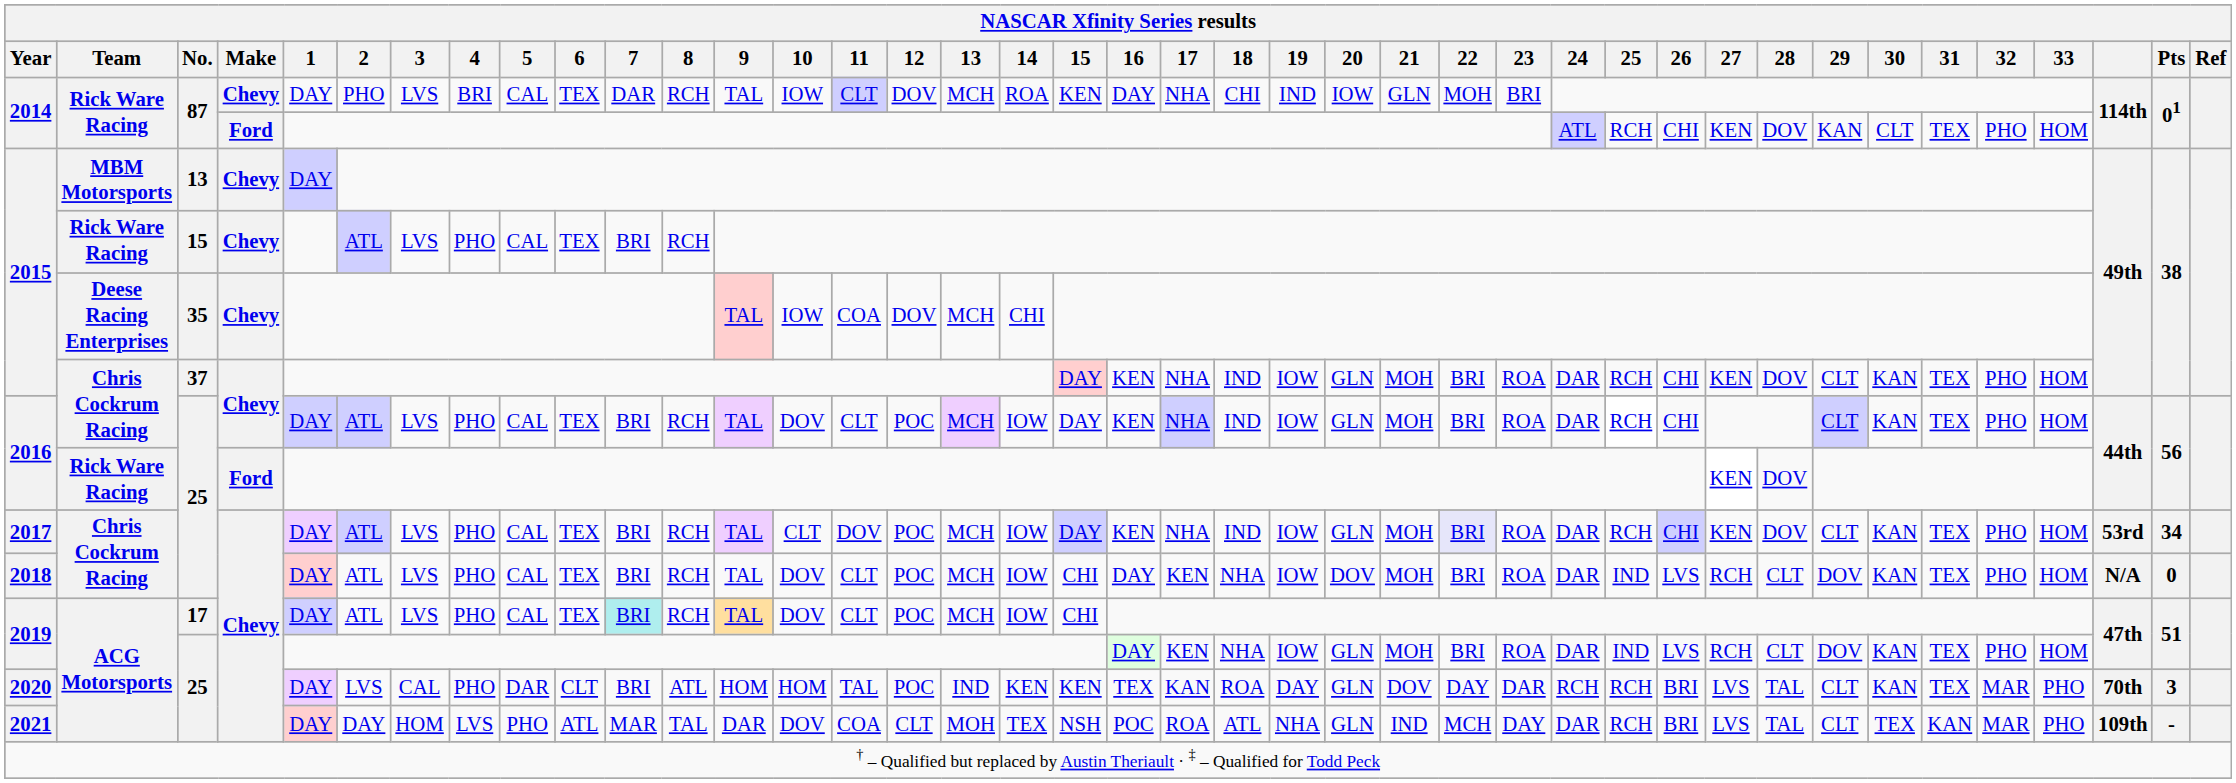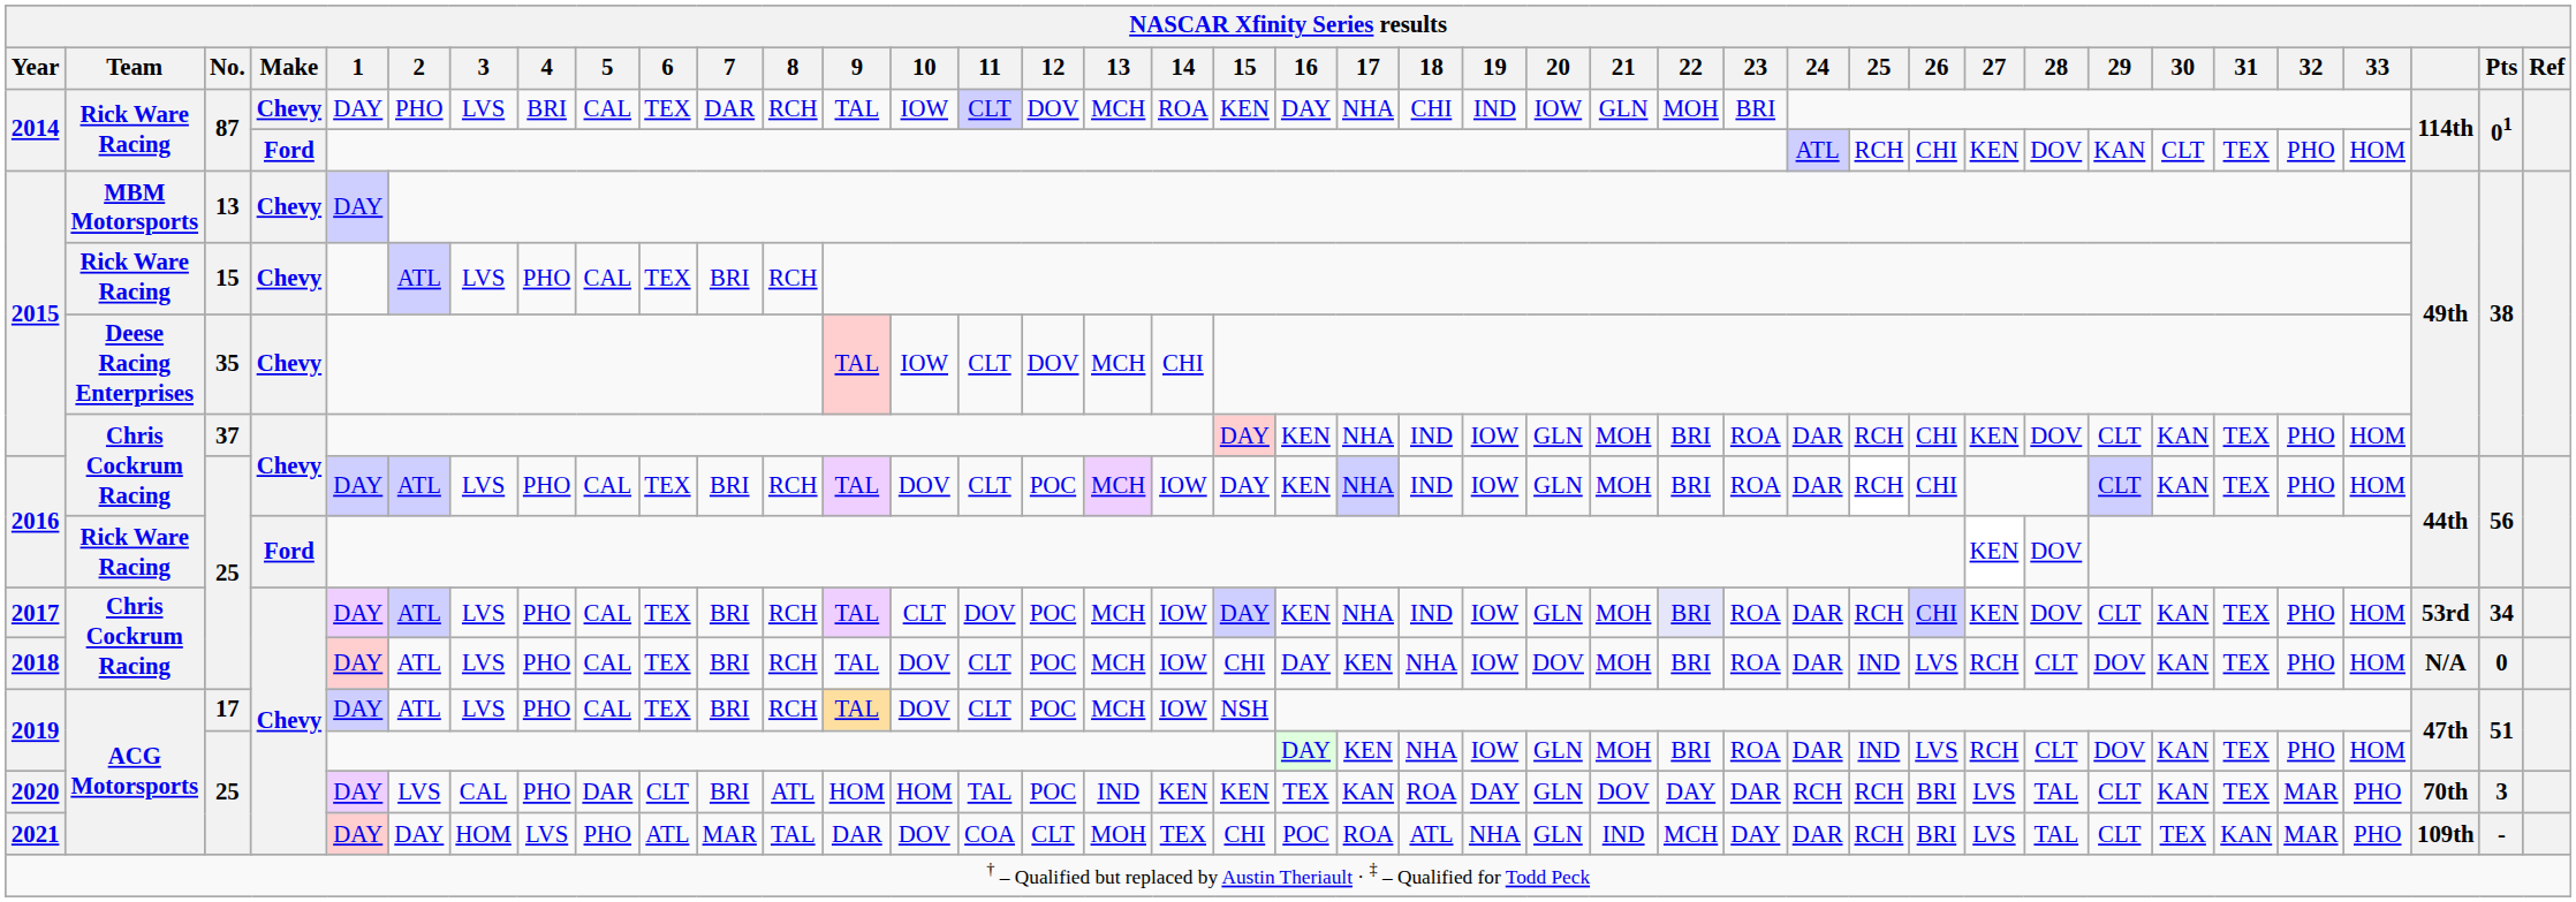 <table class="wikitable" style="text-align:center; font-size:75%">
 <tr>
 <th colspan=42><a href='#'>NASCAR Xfinity Series</a> results</th>
 </tr>
 <tr>
 <th>Year</th>
 <th>Team</th>
 <th>No.</th>
 <th>Make</th>
 <th>1</th>
 <th>2</th>
 <th>3</th>
 <th>4</th>
 <th>5</th>
 <th>6</th>
 <th>7</th>
 <th>8</th>
 <th>9</th>
 <th>10</th>
 <th>11</th>
 <th>12</th>
 <th>13</th>
 <th>14</th>
 <th>15</th>
 <th>16</th>
 <th>17</th>
 <th>18</th>
 <th>19</th>
 <th>20</th>
 <th>21</th>
 <th>22</th>
 <th>23</th>
 <th>24</th>
 <th>25</th>
 <th>26</th>
 <th>27</th>
 <th>28</th>
 <th>29</th>
 <th>30</th>
 <th>31</th>
 <th>32</th>
 <th>33</th>
 <th></th>
 <th>Pts</th>
 <th>Ref</th>
 </tr>
 <tr>
 <th rowspan=2><a href='#'>2014</a></th>
 <th rowspan=2><a href='#'>Rick Ware Racing</a></th>
 <th rowspan=2>87</th>
 <th><a href='#'>Chevy</a></th>
 <td><a href='#'>DAY</a></td>
 <td><a href='#'>PHO</a></td>
 <td><a href='#'>LVS</a></td>
 <td><a href='#'>BRI</a></td>
 <td><a href='#'>CAL</a></td>
 <td><a href='#'>TEX</a></td>
 <td><a href='#'>DAR</a></td>
 <td><a href='#'>RCH</a></td>
 <td><a href='#'>TAL</a></td>
 <td><a href='#'>IOW</a></td>
 <td style="background:#CFCFFF;"><a href='#'>CLT</a><br></td>
 <td><a href='#'>DOV</a></td>
 <td><a href='#'>MCH</a></td>
 <td><a href='#'>ROA</a></td>
 <td><a href='#'>KEN</a></td>
 <td><a href='#'>DAY</a></td>
 <td><a href='#'>NHA</a></td>
 <td><a href='#'>CHI</a></td>
 <td><a href='#'>IND</a></td>
 <td><a href='#'>IOW</a></td>
 <td><a href='#'>GLN</a></td>
 <td><a href='#'>MOH</a></td>
 <td><a href='#'>BRI</a></td>
 <td colspan=10></td>
 <th rowspan=2>114th</th>
 <th rowspan=2>0<sup>1</sup></th>
 <th rowspan=2></th>
 </tr>
 <tr>
 <th><a href='#'>Ford</a></th>
 <td colspan=23></td>
 <td style="background:#CFCFFF;"><a href='#'>ATL</a><br></td>
 <td><a href='#'>RCH</a></td>
 <td><a href='#'>CHI</a></td>
 <td><a href='#'>KEN</a></td>
 <td><a href='#'>DOV</a></td>
 <td><a href='#'>KAN</a></td>
 <td><a href='#'>CLT</a></td>
 <td><a href='#'>TEX</a></td>
 <td><a href='#'>PHO</a></td>
 <td><a href='#'>HOM</a></td>
 </tr>
 <tr>
 <th rowspan=4><a href='#'>2015</a></th>
 <th><a href='#'>MBM Motorsports</a></th>
 <th>13</th>
 <th><a href='#'>Chevy</a></th>
 <td style="background:#CFCFFF;"><a href='#'>DAY</a><br></td>
 <td colspan=32></td>
 <th rowspan=4>49th</th>
 <th rowspan=4>38</th>
 <th rowspan=4></th>
 </tr>
 <tr>
 <th><a href='#'>Rick Ware Racing</a></th>
 <th>15</th>
 <th><a href='#'>Chevy</a></th>
 <td></td>
 <td style="background:#CFCFFF;"><a href='#'>ATL</a><br></td>
 <td><a href='#'>LVS</a></td>
 <td><a href='#'>PHO</a></td>
 <td><a href='#'>CAL</a></td>
 <td><a href='#'>TEX</a></td>
 <td><a href='#'>BRI</a></td>
 <td><a href='#'>RCH</a></td>
 <td colspan=25></td>
 </tr>
 <tr>
 <th><a href='#'>Deese Racing Enterprises</a></th>
 <th>35</th>
 <th><a href='#'>Chevy</a></th>
 <td colspan=8></td>
 <td style="background:#FFCFCF;"><a href='#'>TAL</a><br></td>
 <td><a href='#'>IOW</a></td>
-<td><a href='#'>COA</a></td>
+<td><a href='#'>CLT</a></td>
 <td><a href='#'>DOV</a></td>
 <td><a href='#'>MCH</a></td>
 <td><a href='#'>CHI</a></td>
 <td colspan=19></td>
 </tr>
 <tr>
 <th rowspan=2><a href='#'>Chris Cockrum Racing</a></th>
 <th>37</th>
 <th rowspan=2><a href='#'>Chevy</a></th>
 <td colspan=14></td>
 <td style="background:#FFCFCF;"><a href='#'>DAY</a><br></td>
 <td><a href='#'>KEN</a></td>
 <td><a href='#'>NHA</a></td>
 <td><a href='#'>IND</a></td>
 <td><a href='#'>IOW</a></td>
 <td><a href='#'>GLN</a></td>
 <td><a href='#'>MOH</a></td>
 <td><a href='#'>BRI</a></td>
 <td><a href='#'>ROA</a></td>
 <td><a href='#'>DAR</a></td>
 <td><a href='#'>RCH</a></td>
 <td><a href='#'>CHI</a></td>
 <td><a href='#'>KEN</a></td>
 <td><a href='#'>DOV</a></td>
 <td><a href='#'>CLT</a></td>
 <td><a href='#'>KAN</a></td>
 <td><a href='#'>TEX</a></td>
 <td><a href='#'>PHO</a></td>
 <td><a href='#'>HOM</a></td>
 </tr>
 <tr>
 <th rowspan=2><a href='#'>2016</a></th>
 <th rowspan=4>25</th>
 <td style="background:#CFCFFF;"><a href='#'>DAY</a><br></td>
 <td style="background:#CFCFFF;"><a href='#'>ATL</a><br></td>
 <td><a href='#'>LVS</a></td>
 <td><a href='#'>PHO</a></td>
 <td><a href='#'>CAL</a></td>
 <td><a href='#'>TEX</a></td>
 <td><a href='#'>BRI</a></td>
 <td><a href='#'>RCH</a></td>
 <td style="background:#EFCFFF;"><a href='#'>TAL</a><br></td>
 <td><a href='#'>DOV</a></td>
 <td><a href='#'>CLT</a></td>
 <td><a href='#'>POC</a></td>
 <td style="background:#EFCFFF;"><a href='#'>MCH</a><br></td>
 <td><a href='#'>IOW</a></td>
 <td><a href='#'>DAY</a></td>
 <td><a href='#'>KEN</a></td>
 <td style="background:#CFCFFF;"><a href='#'>NHA</a><br></td>
 <td><a href='#'>IND</a></td>
 <td><a href='#'>IOW</a></td>
 <td><a href='#'>GLN</a></td>
 <td><a href='#'>MOH</a></td>
 <td><a href='#'>BRI</a></td>
 <td><a href='#'>ROA</a></td>
 <td><a href='#'>DAR</a></td>
 <td style="background:#FFFFFF;"><a href='#'>RCH</a><br></td>
 <td><a href='#'>CHI</a></td>
 <td colspan=2></td>
 <td style="background:#CFCFFF;"><a href='#'>CLT</a><br></td>
 <td><a href='#'>KAN</a></td>
 <td><a href='#'>TEX</a></td>
 <td><a href='#'>PHO</a></td>
 <td><a href='#'>HOM</a></td>
 <th rowspan=2>44th</th>
 <th rowspan=2>56</th>
 <th rowspan=2></th>
 </tr>
 <tr>
 <th><a href='#'>Rick Ware Racing</a></th>
 <th><a href='#'>Ford</a></th>
 <td colspan=26></td>
 <td style="background:#FFFFFF;"><a href='#'>KEN</a><br></td>
 <td><a href='#'>DOV</a></td>
 <td colspan=5></td>
 </tr>
 <tr>
 <th><a href='#'>2017</a></th>
 <th rowspan=2><a href='#'>Chris Cockrum Racing</a></th>
 <th rowspan=6><a href='#'>Chevy</a></th>
 <td style="background:#EFCFFF;"><a href='#'>DAY</a><br></td>
 <td style="background:#CFCFFF;"><a href='#'>ATL</a><br></td>
 <td><a href='#'>LVS</a></td>
 <td><a href='#'>PHO</a></td>
 <td><a href='#'>CAL</a></td>
 <td><a href='#'>TEX</a></td>
 <td><a href='#'>BRI</a></td>
 <td><a href='#'>RCH</a></td>
 <td style="background:#EFCFFF;"><a href='#'>TAL</a><br></td>
 <td><a href='#'>CLT</a></td>
 <td><a href='#'>DOV</a></td>
 <td><a href='#'>POC</a></td>
 <td><a href='#'>MCH</a></td>
 <td><a href='#'>IOW</a></td>
 <td style="background:#CFCFFF;"><a href='#'>DAY</a><br></td>
 <td><a href='#'>KEN</a></td>
 <td><a href='#'>NHA</a></td>
 <td><a href='#'>IND</a></td>
 <td><a href='#'>IOW</a></td>
 <td><a href='#'>GLN</a></td>
 <td><a href='#'>MOH</a></td>
 <td style="background: lavender;"><a href='#'>BRI</a></td>
 <td><a href='#'>ROA</a></td>
 <td><a href='#'>DAR</a></td>
 <td><a href='#'>RCH</a></td>
 <td style="background:#CFCFFF;"><a href='#'>CHI</a><br></td>
 <td><a href='#'>KEN</a></td>
 <td><a href='#'>DOV</a></td>
 <td><a href='#'>CLT</a></td>
 <td><a href='#'>KAN</a></td>
 <td><a href='#'>TEX</a></td>
 <td><a href='#'>PHO</a></td>
 <td><a href='#'>HOM</a></td>
 <th>53rd</th>
 <th>34</th>
 <th></th>
 </tr>
 <tr>
 <th><a href='#'>2018</a></th>
 <td style="background:#FFCFCF;"><a href='#'>DAY</a><br></td>
 <td><a href='#'>ATL</a></td>
 <td><a href='#'>LVS</a></td>
 <td><a href='#'>PHO</a></td>
 <td><a href='#'>CAL</a></td>
 <td><a href='#'>TEX</a></td>
 <td><a href='#'>BRI</a></td>
 <td><a href='#'>RCH</a></td>
 <td><a href='#'>TAL</a></td>
 <td><a href='#'>DOV</a></td>
 <td><a href='#'>CLT</a></td>
 <td><a href='#'>POC</a></td>
 <td><a href='#'>MCH</a></td>
 <td><a href='#'>IOW</a></td>
 <td><a href='#'>CHI</a></td>
 <td><a href='#'>DAY</a></td>
 <td><a href='#'>KEN</a></td>
 <td><a href='#'>NHA</a></td>
 <td><a href='#'>IOW</a></td>
 <td><a href='#'>DOV</a></td>
 <td><a href='#'>MOH</a></td>
 <td><a href='#'>BRI</a></td>
 <td><a href='#'>ROA</a></td>
 <td><a href='#'>DAR</a></td>
 <td><a href='#'>IND</a></td>
 <td><a href='#'>LVS</a></td>
 <td><a href='#'>RCH</a></td>
 <td><a href='#'>CLT</a></td>
 <td><a href='#'>DOV</a></td>
 <td><a href='#'>KAN</a></td>
 <td><a href='#'>TEX</a></td>
 <td><a href='#'>PHO</a></td>
 <td><a href='#'>HOM</a></td>
 <th>N/A</th>
 <th>0</th>
 <th></th>
 </tr>
 <tr>
 <th rowspan=2><a href='#'>2019</a></th>
 <th rowspan=4><a href='#'>ACG Motorsports</a></th>
 <th>17</th>
 <td style="background:#CFCFFF;"><a href='#'>DAY</a><br></td>
 <td><a href='#'>ATL</a></td>
 <td><a href='#'>LVS</a></td>
 <td><a href='#'>PHO</a></td>
 <td><a href='#'>CAL</a></td>
 <td><a href='#'>TEX</a></td>
-<td style="background: paleturquoise;"><a href='#'>BRI</a></td>
+<td><a href='#'>BRI</a></td>
 <td><a href='#'>RCH</a></td>
 <td style="background:#FFDF9F;"><a href='#'>TAL</a><br></td>
 <td><a href='#'>DOV</a></td>
 <td><a href='#'>CLT</a></td>
 <td><a href='#'>POC</a></td>
 <td><a href='#'>MCH</a></td>
 <td><a href='#'>IOW</a></td>
-<td><a href='#'>CHI</a></td>
+<td><a href='#'>NSH</a></td>
 <td colspan=18></td>
 <th rowspan=2>47th</th>
 <th rowspan=2>51</th>
 <th rowspan=2></th>
 </tr>
 <tr>
 <th rowspan=3>25</th>
 <td colspan=15></td>
 <td style="background:#DFFFDF;"><a href='#'>DAY</a><br></td>
 <td><a href='#'>KEN</a></td>
 <td><a href='#'>NHA</a></td>
 <td><a href='#'>IOW</a></td>
 <td><a href='#'>GLN</a></td>
 <td><a href='#'>MOH</a></td>
 <td><a href='#'>BRI</a></td>
 <td><a href='#'>ROA</a></td>
 <td><a href='#'>DAR</a></td>
 <td><a href='#'>IND</a></td>
 <td><a href='#'>LVS</a></td>
 <td><a href='#'>RCH</a></td>
 <td><a href='#'>CLT</a></td>
 <td><a href='#'>DOV</a></td>
 <td><a href='#'>KAN</a></td>
 <td><a href='#'>TEX</a></td>
 <td><a href='#'>PHO</a></td>
 <td><a href='#'>HOM</a></td>
 </tr>
 <tr>
 <th><a href='#'>2020</a></th>
 <td style="background:#EFCFFF;"><a href='#'>DAY</a><br></td>
 <td><a href='#'>LVS</a></td>
 <td><a href='#'>CAL</a></td>
 <td><a href='#'>PHO</a></td>
 <td><a href='#'>DAR</a></td>
 <td><a href='#'>CLT</a></td>
 <td><a href='#'>BRI</a></td>
 <td><a href='#'>ATL</a></td>
 <td><a href='#'>HOM</a></td>
 <td><a href='#'>HOM</a></td>
 <td><a href='#'>TAL</a></td>
 <td><a href='#'>POC</a></td>
 <td><a href='#'>IND</a></td>
 <td><a href='#'>KEN</a></td>
 <td><a href='#'>KEN</a></td>
 <td><a href='#'>TEX</a></td>
 <td><a href='#'>KAN</a></td>
 <td><a href='#'>ROA</a></td>
 <td><a href='#'>DAY</a></td>
 <td><a href='#'>GLN</a></td>
 <td><a href='#'>DOV</a></td>
 <td><a href='#'>DAY</a></td>
 <td><a href='#'>DAR</a></td>
 <td><a href='#'>RCH</a></td>
 <td><a href='#'>RCH</a></td>
 <td><a href='#'>BRI</a></td>
 <td><a href='#'>LVS</a></td>
 <td><a href='#'>TAL</a></td>
 <td><a href='#'>CLT</a></td>
 <td><a href='#'>KAN</a></td>
 <td><a href='#'>TEX</a></td>
 <td><a href='#'>MAR</a></td>
 <td><a href='#'>PHO</a></td>
 <th>70th</th>
 <th>3</th>
 <th></th>
 </tr>
 <tr>
 <th><a href='#'>2021</a></th>
 <td style="background:#FFCFCF;"><a href='#'>DAY</a><br></td>
 <td><a href='#'>DAY</a></td>
 <td><a href='#'>HOM</a></td>
 <td><a href='#'>LVS</a></td>
 <td><a href='#'>PHO</a></td>
 <td><a href='#'>ATL</a></td>
 <td><a href='#'>MAR</a></td>
 <td><a href='#'>TAL</a></td>
 <td><a href='#'>DAR</a></td>
 <td><a href='#'>DOV</a></td>
 <td><a href='#'>COA</a></td>
 <td><a href='#'>CLT</a></td>
 <td><a href='#'>MOH</a></td>
 <td><a href='#'>TEX</a></td>
-<td><a href='#'>NSH</a></td>
+<td><a href='#'>CHI</a></td>
 <td><a href='#'>POC</a></td>
 <td><a href='#'>ROA</a></td>
 <td><a href='#'>ATL</a></td>
 <td><a href='#'>NHA</a></td>
 <td><a href='#'>GLN</a></td>
 <td><a href='#'>IND</a></td>
 <td><a href='#'>MCH</a></td>
 <td><a href='#'>DAY</a></td>
 <td><a href='#'>DAR</a></td>
 <td><a href='#'>RCH</a></td>
 <td><a href='#'>BRI</a></td>
 <td><a href='#'>LVS</a></td>
 <td><a href='#'>TAL</a></td>
 <td><a href='#'>CLT</a></td>
 <td><a href='#'>TEX</a></td>
 <td><a href='#'>KAN</a></td>
 <td><a href='#'>MAR</a></td>
 <td><a href='#'>PHO</a></td>
 <th>109th</th>
 <th>-</th>
 <th></th>
 </tr>
 <tr>
 <td colspan=42><small><sup>†</sup> – Qualified but replaced by <a href='#'>Austin Theriault</a> · <sup>‡</sup> – Qualified for <a href='#'>Todd Peck</a></small></td>
 </tr>
 </table>
